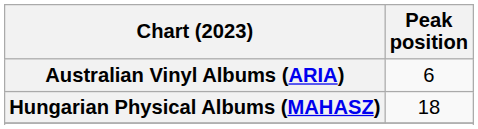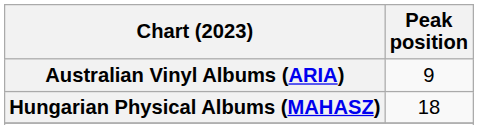 <table class="wikitable sortable plainrowheaders" style="text-align:center">
 <tr>
 <th scope="col">Chart (2023)</th>
 <th scope="col">Peak<br>position</th>
 </tr>
 <tr>
 <th scope="row">Australian Vinyl Albums (<a href='#'>ARIA</a>)</th>
-<td>6</td>
+<td>9</td>
 </tr>
 <tr>
 <th scope="row">Hungarian Physical Albums (<a href='#'>MAHASZ</a>)</th>
 <td>18</td>
 </tr>
 <tr>
 </tr>
 <tr>
 </tr>
 <tr>
 </tr>
 </table>
